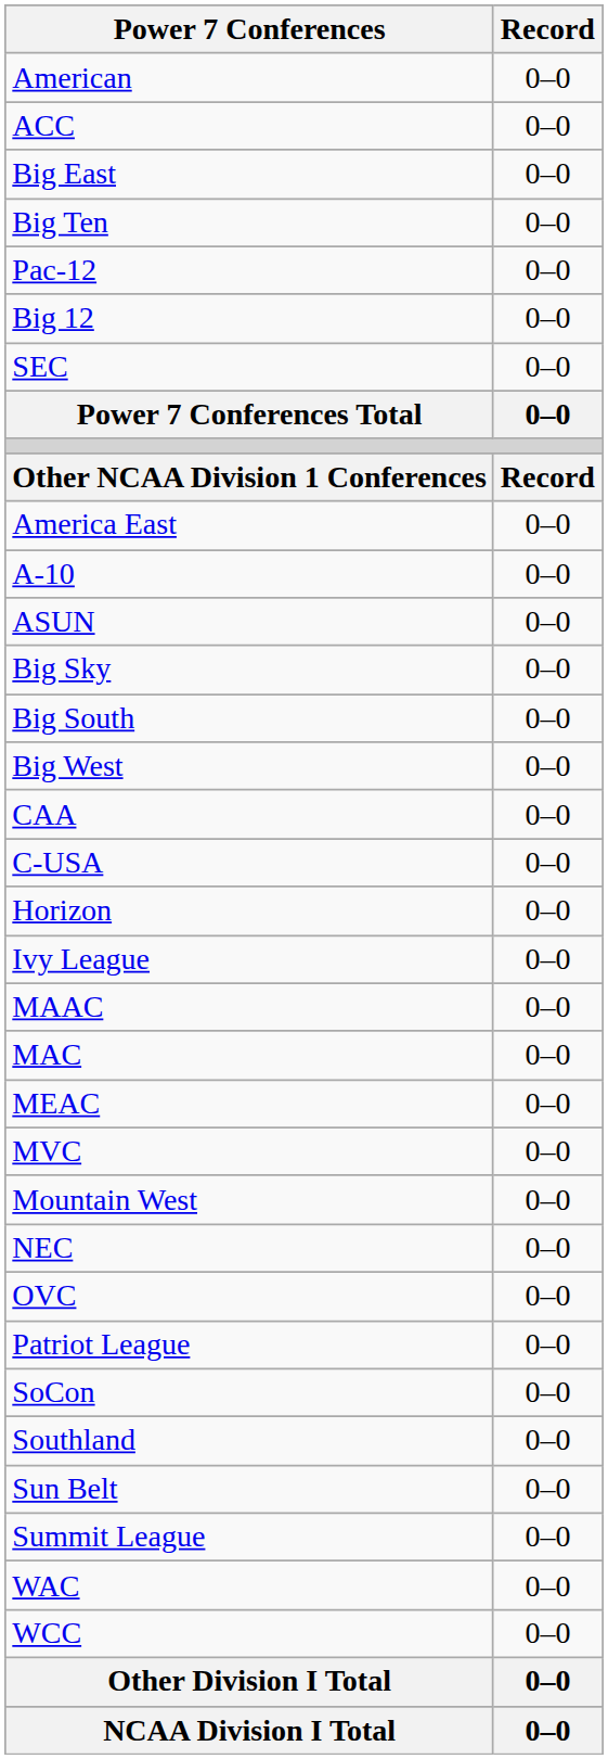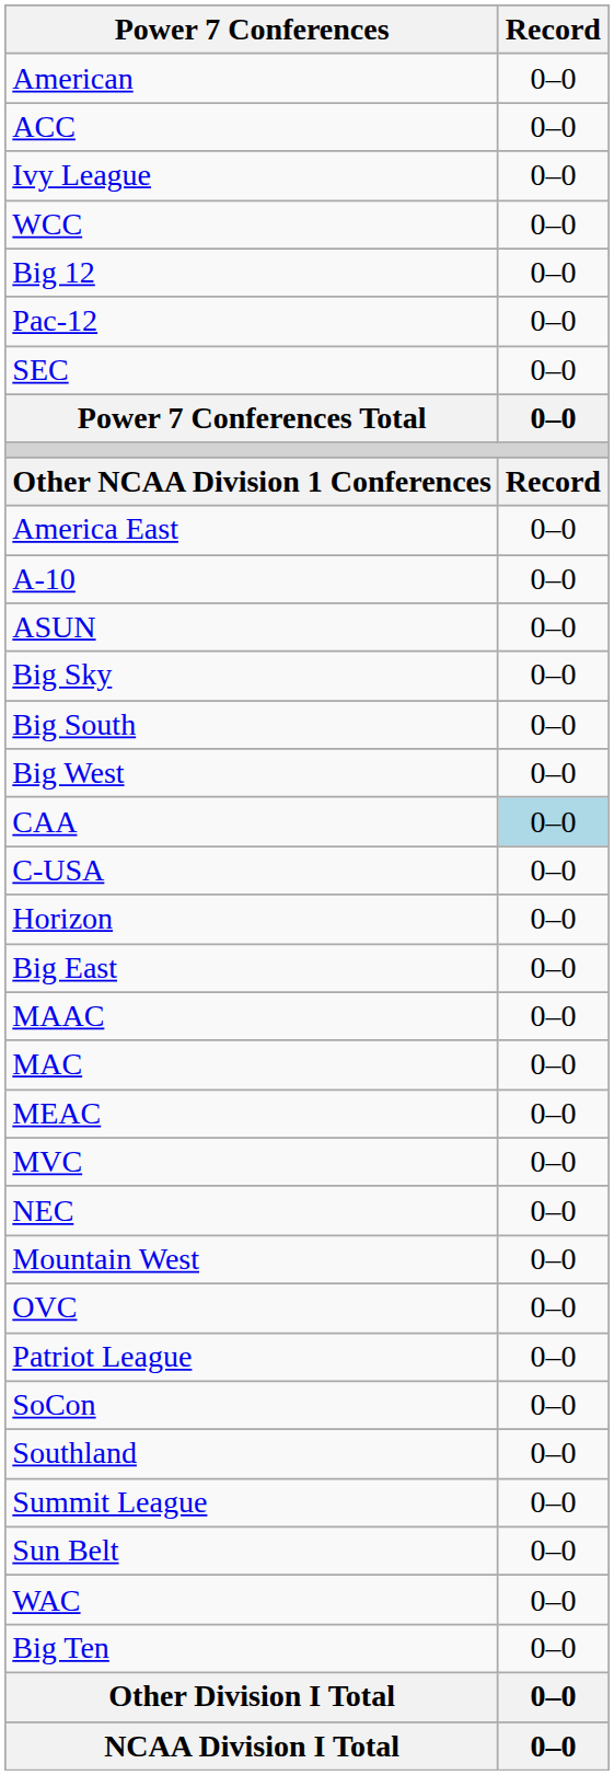 <table class="wikitable">
 <tr>
 <th>Power 7 Conferences</th>
 <th>Record</th>
 </tr>
 <tr>
 <td><a href='#'>American</a></td>
 <td align=center>0–0</td>
 </tr>
 <tr>
 <td><a href='#'>ACC</a></td>
 <td align=center>0–0</td>
 </tr>
 <tr>
-<td><a href='#'>Big East</a></td>
+<td><a href='#'>Ivy League</a></td>
 <td align=center>0–0</td>
 </tr>
 <tr>
-<td><a href='#'>Big Ten</a></td>
+<td><a href='#'>WCC</a></td>
+<td align=center>0–0</td>
+</tr>
+<tr>
+<td><a href='#'>Big 12</a></td>
 <td align=center>0–0</td>
 </tr>
 <tr>
 <td><a href='#'>Pac-12</a></td>
-<td align=center>0–0</td>
-</tr>
-<tr>
-<td><a href='#'>Big 12</a></td>
 <td align=center>0–0</td>
 </tr>
 <tr>
 <td><a href='#'>SEC</a></td>
 <td align=center>0–0</td>
 </tr>
 <tr>
 <th>Power 7 Conferences Total</th>
 <th>0–0</th>
 </tr>
 <tr>
 <th colspan="2" style="background:lightgrey;"></th>
 </tr>
 <tr>
 <th>Other NCAA Division 1 Conferences</th>
 <th>Record</th>
 </tr>
 <tr>
 <td><a href='#'>America East</a></td>
 <td align=center>0–0</td>
 </tr>
 <tr>
 <td><a href='#'>A-10</a></td>
 <td align=center>0–0</td>
 </tr>
 <tr>
 <td><a href='#'>ASUN</a></td>
 <td align=center>0–0</td>
 </tr>
 <tr>
 <td><a href='#'>Big Sky</a></td>
 <td align=center>0–0</td>
 </tr>
 <tr>
 <td><a href='#'>Big South</a></td>
 <td align=center>0–0</td>
 </tr>
 <tr>
 <td><a href='#'>Big West</a></td>
 <td align=center>0–0</td>
 </tr>
 <tr>
 <td><a href='#'>CAA</a></td>
-<td align=center>0–0</td>
+<td align=center style="background: lightblue;">0–0</td>
 </tr>
 <tr>
 <td><a href='#'>C-USA</a></td>
 <td align=center>0–0</td>
 </tr>
 <tr>
 <td><a href='#'>Horizon</a></td>
 <td align=center>0–0</td>
 </tr>
 <tr>
-<td><a href='#'>Ivy League</a></td>
+<td><a href='#'>Big East</a></td>
 <td align=center>0–0</td>
 </tr>
 <tr>
 <td><a href='#'>MAAC</a></td>
 <td align=center>0–0</td>
 </tr>
 <tr>
 <td><a href='#'>MAC</a></td>
 <td align=center>0–0</td>
 </tr>
 <tr>
 <td><a href='#'>MEAC</a></td>
 <td align=center>0–0</td>
 </tr>
 <tr>
 <td><a href='#'>MVC</a></td>
 <td align=center>0–0</td>
 </tr>
 <tr>
-<td><a href='#'>Mountain West</a></td>
+<td><a href='#'>NEC</a></td>
 <td align=center>0–0</td>
 </tr>
 <tr>
-<td><a href='#'>NEC</a></td>
+<td><a href='#'>Mountain West</a></td>
 <td align=center>0–0</td>
 </tr>
 <tr>
 <td><a href='#'>OVC</a></td>
 <td align=center>0–0</td>
 </tr>
 <tr>
 <td><a href='#'>Patriot League</a></td>
 <td align=center>0–0</td>
 </tr>
 <tr>
 <td><a href='#'>SoCon</a></td>
 <td align=center>0–0</td>
 </tr>
 <tr>
 <td><a href='#'>Southland</a></td>
 <td align=center>0–0</td>
 </tr>
 <tr>
-<td><a href='#'>Sun Belt</a></td>
+<td><a href='#'>Summit League</a></td>
 <td align=center>0–0</td>
 </tr>
 <tr>
-<td><a href='#'>Summit League</a></td>
+<td><a href='#'>Sun Belt</a></td>
 <td align=center>0–0</td>
 </tr>
 <tr>
 <td><a href='#'>WAC</a></td>
 <td align=center>0–0</td>
 </tr>
 <tr>
-<td><a href='#'>WCC</a></td>
+<td><a href='#'>Big Ten</a></td>
 <td align=center>0–0</td>
 </tr>
 <tr>
 <th>Other Division I Total</th>
 <th>0–0</th>
 </tr>
 <tr>
 <th>NCAA Division I Total</th>
 <th>0–0</th>
 </tr>
 </table>
